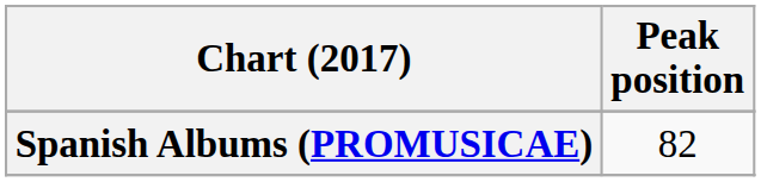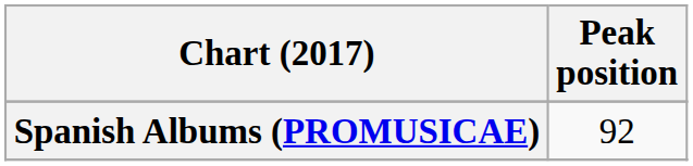 <table class="wikitable sortable plainrowheaders" style="text-align:center">
 <tr>
 <th scope="col">Chart (2017)</th>
 <th scope="col">Peak<br>position</th>
 </tr>
 <tr>
 </tr>
 <tr>
 </tr>
 <tr>
 </tr>
 <tr>
 </tr>
 <tr>
 </tr>
 <tr>
 </tr>
 <tr>
 </tr>
 <tr>
 </tr>
 <tr>
 </tr>
 <tr>
 <th scope="row">Spanish Albums (<a href='#'>PROMUSICAE</a>)</th>
-<td>82</td>
+<td>92</td>
 </tr>
 <tr>
 </tr>
 <tr>
 </tr>
 <tr>
 </tr>
 <tr>
 </tr>
 <tr>
 </tr>
 <tr>
 </tr>
 </table>
